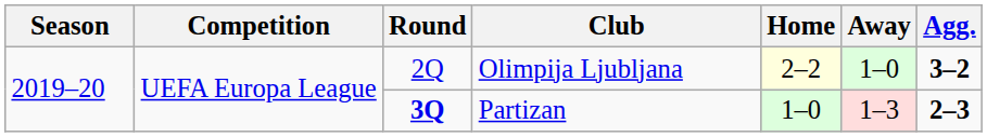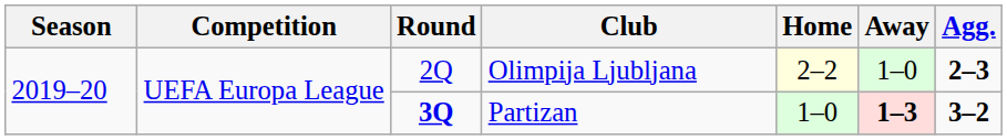 <table class="wikitable">
 <tr>
 <th width="70">Season</th>
 <th>Competition</th>
 <th>Round</th>
 <th width="165">Club</th>
 <th>Home</th>
 <th>Away</th>
 <th><a href='#'>Agg.</a></th>
 </tr>
 <tr>
 <td rowspan="2"><a href='#'>2019–20</a></td>
 <td rowspan="2"><a href='#'>UEFA Europa League</a></td>
 <td align="center"><a href='#'>2Q</a></td>
 <td> <a href='#'>Olimpija Ljubljana</a></td>
 <td style="text-align:center; background:#ffd;">2–2</td>
 <td style="text-align:center; background:#dfd;">1–0</td>
-<td style="text-align:center;"><strong>3–2</strong></td>
+<td style="text-align:center;"><strong>2–3</strong></td>
 </tr>
 <tr>
 <td align="center"><strong><a href='#'>3Q</a></strong></td>
 <td> <a href='#'>Partizan</a></td>
 <td style="text-align:center; background:#dfd;">1–0</td>
-<td style="text-align:center; background:#fdd;">1–3</td>
-<td style="text-align:center;"><strong>2–3</strong></td>
+<td style="text-align:center; background:#fdd;"><strong>1–3</strong></td>
+<td style="text-align:center;"><strong>3–2</strong></td>
 </tr>
 </table>
